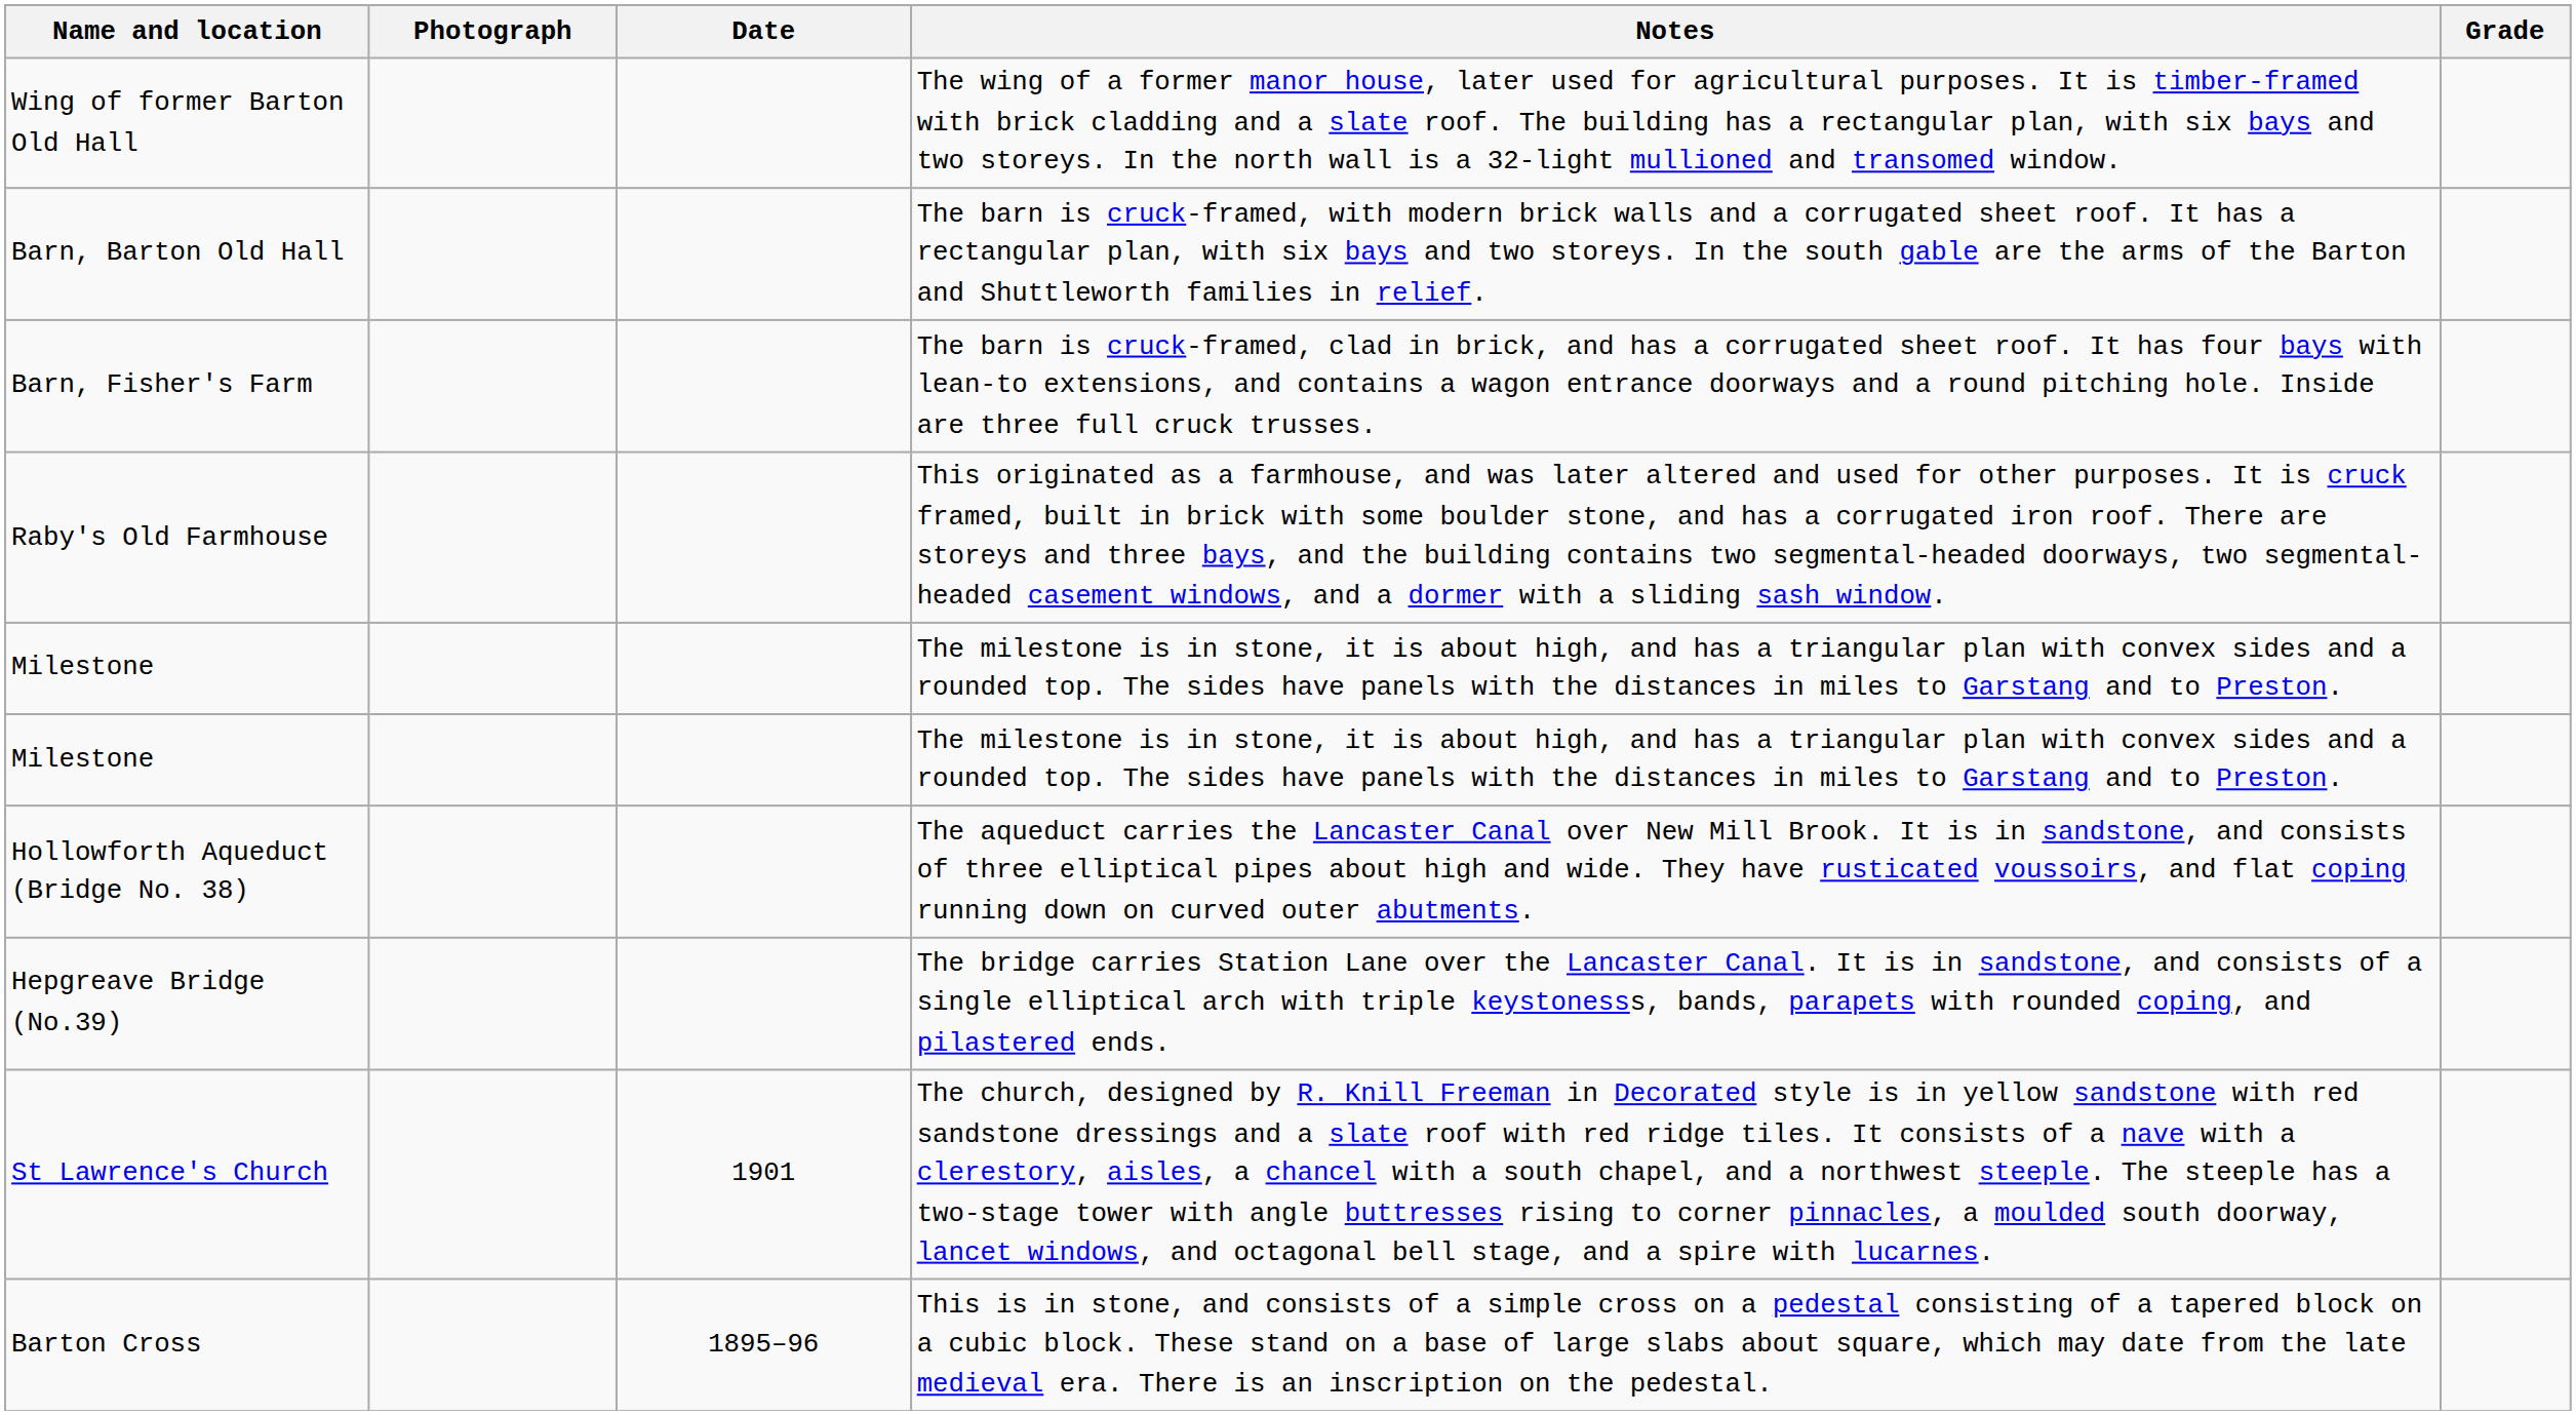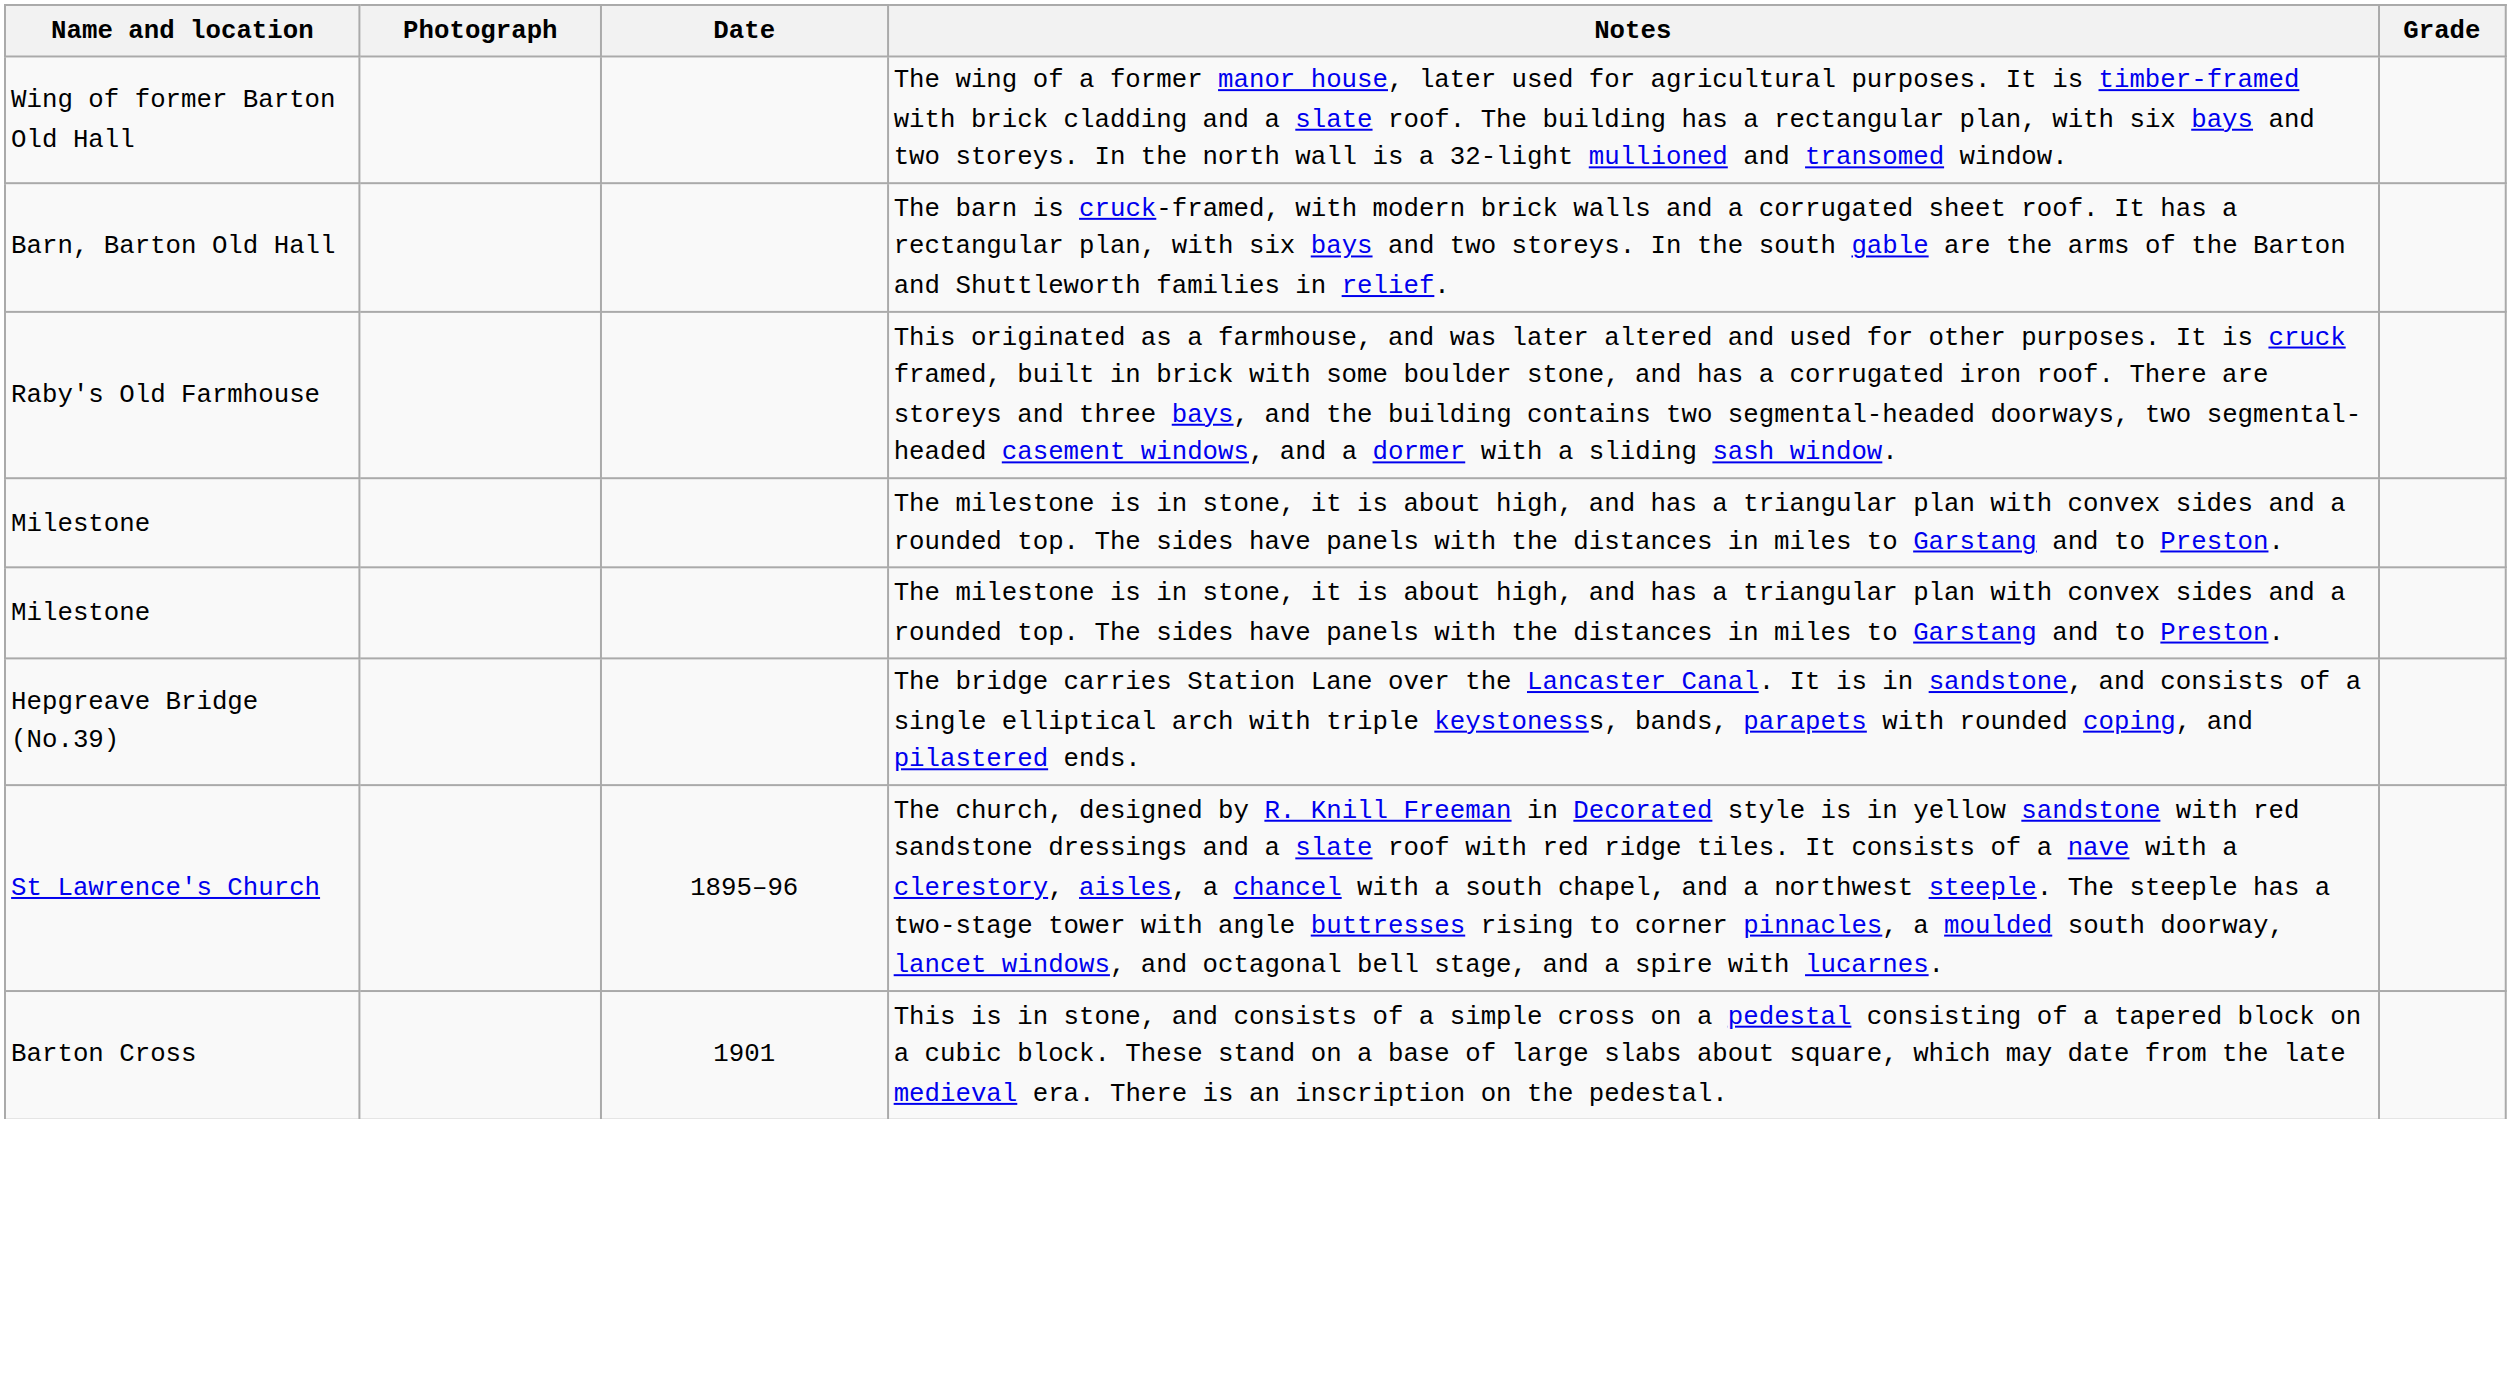 <table class="wikitable sortable plainrowheaders" style="width:100%;border:0px;text-align:left;line-height:150%;">
 <tr>
 <th scope="col"  style="width:150px">Name and location</th>
 <th scope="col"  style="width:100px" class="unsortable">Photograph</th>
 <th scope="col"  style="width:120px">Date</th>
 <th scope="col"  style="width:650px" class="unsortable">Notes</th>
 <th scope="col"  style="width:50px">Grade</th>
 </tr>
 <tr>
 <td>Wing of former Barton Old Hall<br><small></small></td>
 <td></td>
 <td align="center"></td>
 <td>The wing of a former <a href='#'>manor house</a>, later used for agricultural purposes.  It is <a href='#'>timber-framed</a> with brick cladding and a <a href='#'>slate</a> roof.  The building has a rectangular plan, with six <a href='#'>bays</a> and two storeys.  In the north wall is a 32-light <a href='#'>mullioned</a> and <a href='#'>transomed</a> window.</td>
 <td align="center" ></td>
 </tr>
 <tr>
 <td>Barn, Barton Old Hall<br><small></small></td>
 <td></td>
 <td align="center"></td>
 <td>The barn is <a href='#'>cruck</a>-framed, with modern brick walls and a corrugated sheet roof.  It has a rectangular plan, with six <a href='#'>bays</a> and two storeys.  In the south <a href='#'>gable</a> are the arms of the Barton and Shuttleworth families in <a href='#'>relief</a>.</td>
-<td align="center" ></td>
-</tr>
-<tr>
-<td>Barn, Fisher's Farm<br><small></small></td>
-<td></td>
-<td align="center"></td>
-<td>The barn is <a href='#'>cruck</a>-framed, clad in brick, and has a corrugated sheet roof.  It has four <a href='#'>bays</a> with lean-to extensions, and contains a wagon entrance doorways and a round pitching hole.  Inside are three full cruck trusses.</td>
 <td align="center" ></td>
 </tr>
 <tr>
 <td>Raby's Old Farmhouse<br><small></small></td>
 <td></td>
 <td align="center"></td>
 <td>This originated as a farmhouse, and was later altered and used for other purposes.  It is <a href='#'>cruck</a> framed, built in brick with some boulder stone, and has a corrugated iron roof.  There are  storeys and three <a href='#'>bays</a>, and the building contains two segmental-headed doorways, two segmental-headed <a href='#'>casement windows</a>, and a <a href='#'>dormer</a> with a sliding <a href='#'>sash window</a>.</td>
 <td align="center" ></td>
 </tr>
 <tr>
 <td>Milestone<br><small></small></td>
 <td></td>
 <td align="center"></td>
 <td>The milestone is in stone, it is about  high, and has a triangular plan with convex sides and a rounded top.  The sides have panels with the distances in miles to <a href='#'>Garstang</a> and to <a href='#'>Preston</a>.</td>
 <td align="center" ></td>
 </tr>
 <tr>
 <td>Milestone<br><small></small></td>
 <td></td>
 <td align="center"></td>
 <td>The milestone is in stone, it is about  high, and has a triangular plan with convex sides and a rounded top.  The sides have panels with the distances in miles to <a href='#'>Garstang</a> and to <a href='#'>Preston</a>.</td>
 <td align="center" ></td>
 </tr>
 <tr>
-<td>Hollowforth Aqueduct<br>(Bridge No. 38)<br><small></small></td>
-<td></td>
-<td align="center"></td>
-<td>The aqueduct carries the <a href='#'>Lancaster Canal</a> over New Mill Brook.  It is in <a href='#'>sandstone</a>, and consists of three elliptical pipes about  high and  wide.  They have <a href='#'>rusticated</a> <a href='#'>voussoirs</a>, and flat <a href='#'>coping</a> running down on curved outer <a href='#'>abutments</a>.</td>
-<td align="center" ></td>
-</tr>
-<tr>
 <td>Hepgreave Bridge<br>(No.39)<br><small></small></td>
 <td></td>
 <td align="center"></td>
 <td>The bridge carries Station Lane over the <a href='#'>Lancaster Canal</a>.  It is in <a href='#'>sandstone</a>, and consists of a single elliptical arch with triple <a href='#'>keystoness</a>s, bands, <a href='#'>parapets</a> with rounded <a href='#'>coping</a>, and <a href='#'>pilastered</a> ends.</td>
 <td align="center" ></td>
 </tr>
 <tr>
 <td><a href='#'>St Lawrence's Church</a><br><small></small></td>
 <td></td>
-<td align="center">1901</td>
+<td align="center">1895–96</td>
 <td>The church, designed by <a href='#'>R. Knill Freeman</a> in <a href='#'>Decorated</a> style is in yellow <a href='#'>sandstone</a> with red sandstone dressings and a <a href='#'>slate</a> roof with red ridge tiles.  It consists of a <a href='#'>nave</a> with a <a href='#'>clerestory</a>, <a href='#'>aisles</a>, a <a href='#'>chancel</a> with a south chapel, and a northwest <a href='#'>steeple</a>.  The steeple has a two-stage tower with angle <a href='#'>buttresses</a> rising to corner <a href='#'>pinnacles</a>, a <a href='#'>moulded</a> south doorway, <a href='#'>lancet windows</a>, and octagonal bell stage, and a spire with <a href='#'>lucarnes</a>.</td>
 <td align="center" ></td>
 </tr>
 <tr>
 <td>Barton Cross<br><small></small></td>
 <td></td>
-<td align="center">1895–96</td>
+<td align="center">1901</td>
 <td>This is in stone, and consists of a simple cross on a <a href='#'>pedestal</a> consisting of a tapered block on a cubic block.  These stand on a base of large slabs about  square, which may date from the late <a href='#'>medieval</a> era.  There is an inscription on the pedestal.</td>
 <td align="center" ></td>
 </tr>
 <tr>
 </tr>
 </table>
